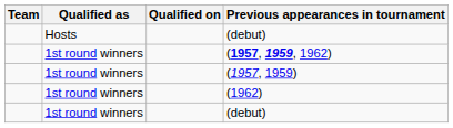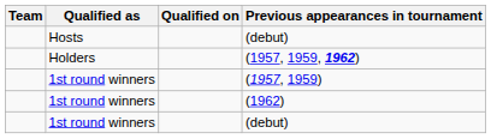 <table class="wikitable sortable" style="text-align:left;">
 <tr>
 <th>Team</th>
 <th>Qualified as</th>
 <th>Qualified on</th>
 <th>Previous appearances in tournament</th>
 </tr>
 <tr>
 <td></td>
 <td>Hosts</td>
 <td></td>
 <td> (debut)</td>
 </tr>
 <tr>
 <td></td>
-<td><a href='#'>1st round</a> winners</td>
+<td>Holders</td>
 <td></td>
-<td> (<strong><a href='#'>1957</a></strong>, <strong><em><a href='#'>1959</a></em></strong>, <a href='#'>1962</a>)</td>
+<td> (<a href='#'>1957</a>, <a href='#'>1959</a>, <strong><em><a href='#'>1962</a></em></strong>)</td>
 </tr>
 <tr>
 <td></td>
 <td><a href='#'>1st round</a> winners</td>
 <td></td>
 <td> (<em><a href='#'>1957</a></em>, <a href='#'>1959</a>)</td>
 </tr>
 <tr>
 <td></td>
 <td><a href='#'>1st round</a> winners</td>
 <td></td>
 <td> (<a href='#'>1962</a>)</td>
 </tr>
 <tr>
 <td></td>
 <td><a href='#'>1st round</a> winners</td>
 <td></td>
 <td> (debut)</td>
 </tr>
 </table>
